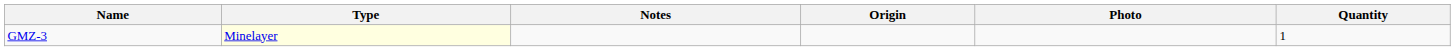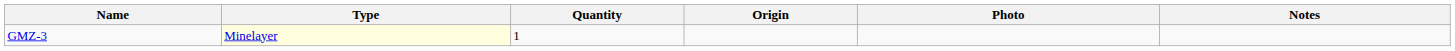 <table class="wikitable" style="width:90%;">
 <tr>
 <th style="width:15%;">Name</th>
 <th style="width:20%;">Type</th>
-<th>Notes</th>
+<th style="width:12%;">Quantity</th>
 <th style="width:12%;">Origin</th>
 <th>Photo</th>
-<th style="width:12%;">Quantity</th>
+<th>Notes</th>
 </tr>
 <tr>
 <td><a href='#'>GMZ-3</a></td>
 <td style="background: lightyellow;"><a href='#'>Minelayer</a></td>
+<td>1</td>
 <td></td>
 <td></td>
 <td></td>
-<td>1</td>
 </tr>
 </table>
